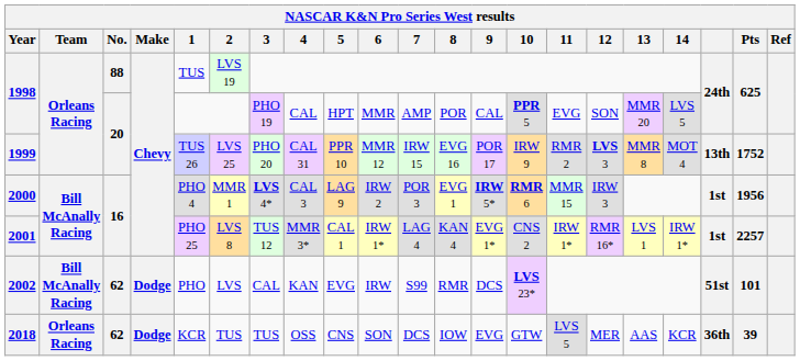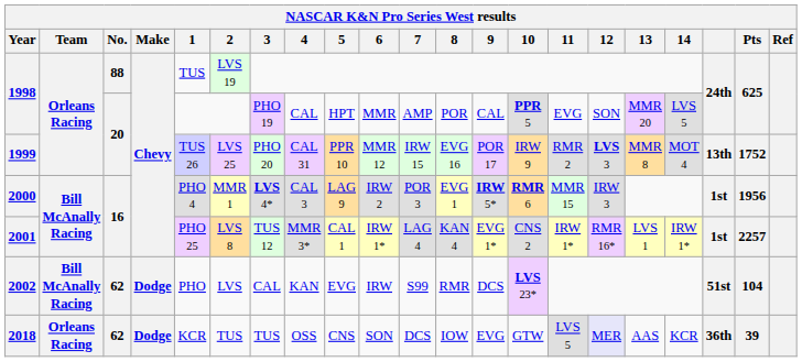 <table class="wikitable" style="text-align:center; font-size:75%">
 <tr>
 <th colspan=23><a href='#'>NASCAR K&N Pro Series West</a> results</th>
 </tr>
 <tr>
 <th>Year</th>
 <th>Team</th>
 <th>No.</th>
 <th>Make</th>
 <th>1</th>
 <th>2</th>
 <th>3</th>
 <th>4</th>
 <th>5</th>
 <th>6</th>
 <th>7</th>
 <th>8</th>
 <th>9</th>
 <th>10</th>
 <th>11</th>
 <th>12</th>
 <th>13</th>
 <th>14</th>
 <th></th>
 <th>Pts</th>
 <th>Ref</th>
 </tr>
 <tr>
 <th rowspan=2><a href='#'>1998</a></th>
 <th rowspan=3><a href='#'>Orleans Racing</a></th>
 <th>88</th>
 <th rowspan="5"><a href='#'>Chevy</a></th>
 <td><a href='#'>TUS</a></td>
 <td style="background:#DFFFDF;"><a href='#'>LVS</a><br><small>19</small></td>
 <td colspan=12></td>
 <th rowspan=2>24th</th>
 <th rowspan=2>625</th>
 <th rowspan=2></th>
 </tr>
 <tr>
 <th rowspan=2>20</th>
 <td colspan=2></td>
 <td style="background:#EFCFFF;"><a href='#'>PHO</a><br><small>19</small></td>
 <td><a href='#'>CAL</a></td>
 <td><a href='#'>HPT</a></td>
 <td><a href='#'>MMR</a></td>
 <td><a href='#'>AMP</a></td>
 <td><a href='#'>POR</a></td>
 <td><a href='#'>CAL</a></td>
 <td style="background:#DFDFDF;"><strong><a href='#'>PPR</a></strong><br><small>5</small></td>
 <td><a href='#'>EVG</a></td>
 <td><a href='#'>SON</a></td>
 <td style="background:#EFCFFF;"><a href='#'>MMR</a><br><small>20</small></td>
 <td style="background:#DFDFDF;"><a href='#'>LVS</a><br><small>5</small></td>
 </tr>
 <tr>
 <th><a href='#'>1999</a></th>
 <td style="background:#CFCFFF;"><a href='#'>TUS</a><br><small>26</small></td>
 <td style="background:#EFCFFF;"><a href='#'>LVS</a><br><small>25</small></td>
 <td style="background:#DFFFDF;"><a href='#'>PHO</a><br><small>20</small></td>
 <td style="background:#EFCFFF;"><a href='#'>CAL</a><br><small>31</small></td>
 <td style="background:#FFDF9F;"><a href='#'>PPR</a><br><small>10</small></td>
 <td style="background:#DFFFDF;"><a href='#'>MMR</a><br><small>12</small></td>
 <td style="background:#DFFFDF;"><a href='#'>IRW</a><br><small>15</small></td>
 <td style="background:#DFFFDF;"><a href='#'>EVG</a><br><small>16</small></td>
 <td style="background:#EFCFFF;"><a href='#'>POR</a><br><small>17</small></td>
 <td style="background:#FFDF9F;"><a href='#'>IRW</a><br><small>9</small></td>
 <td style="background:#DFDFDF;"><a href='#'>RMR</a><br><small>2</small></td>
 <td style="background:#DFDFDF;"><strong><a href='#'>LVS</a></strong><br><small>3</small></td>
 <td style="background:#FFDF9F;"><a href='#'>MMR</a><br><small>8</small></td>
 <td style="background:#DFDFDF;"><a href='#'>MOT</a><br><small>4</small></td>
 <th>13th</th>
 <th>1752</th>
 <th></th>
 </tr>
 <tr>
 <th><a href='#'>2000</a></th>
 <th rowspan=2><a href='#'>Bill McAnally Racing</a></th>
 <th rowspan=2>16</th>
 <td style="background:#DFDFDF;"><a href='#'>PHO</a><br><small>4</small></td>
 <td style="background:#FFFFBF;"><a href='#'>MMR</a><br><small>1</small></td>
 <td style="background:#DFDFDF;"><strong><a href='#'>LVS</a></strong><br><small>4*</small></td>
 <td style="background:#DFDFDF;"><a href='#'>CAL</a><br><small>3</small></td>
 <td style="background:#FFDF9F;"><a href='#'>LAG</a><br><small>9</small></td>
 <td style="background:#DFDFDF;"><a href='#'>IRW</a><br><small>2</small></td>
 <td style="background:#DFDFDF;"><a href='#'>POR</a><br><small>3</small></td>
 <td style="background:#FFFFBF;"><a href='#'>EVG</a><br><small>1</small></td>
 <td style="background:#DFDFDF;"><strong><a href='#'>IRW</a></strong><br><small>5*</small></td>
 <td style="background:#FFDF9F;"><strong><a href='#'>RMR</a></strong><br><small>6</small></td>
 <td style="background:#DFFFDF;"><a href='#'>MMR</a><br><small>15</small></td>
 <td style="background:#DFDFDF;"><a href='#'>IRW</a><br><small>3</small></td>
 <td colspan=2></td>
 <th>1st</th>
 <th>1956</th>
 <th></th>
 </tr>
 <tr>
 <th><a href='#'>2001</a></th>
 <td style="background:#EFCFFF;"><a href='#'>PHO</a><br><small>25</small></td>
 <td style="background:#FFDF9F;"><a href='#'>LVS</a><br><small>8</small></td>
 <td style="background:#DFFFDF;"><a href='#'>TUS</a><br><small>12</small></td>
 <td style="background:#DFDFDF;"><a href='#'>MMR</a><br><small>3*</small></td>
 <td style="background:#FFFFBF;"><a href='#'>CAL</a><br><small>1</small></td>
 <td style="background:#FFFFBF;"><a href='#'>IRW</a><br><small>1*</small></td>
 <td style="background:#DFDFDF;"><a href='#'>LAG</a><br><small>4</small></td>
 <td style="background:#DFDFDF;"><a href='#'>KAN</a><br><small>4</small></td>
 <td style="background:#FFFFBF;"><a href='#'>EVG</a><br><small>1*</small></td>
 <td style="background:#DFDFDF;"><a href='#'>CNS</a><br><small>2</small></td>
 <td style="background:#FFFFBF;"><a href='#'>IRW</a><br><small>1*</small></td>
 <td style="background:#EFCFFF;"><a href='#'>RMR</a><br><small>16*</small></td>
 <td style="background:#FFFFBF;"><a href='#'>LVS</a><br><small>1</small></td>
 <td style="background:#FFFFBF;"><a href='#'>IRW</a><br><small>1*</small></td>
 <th>1st</th>
 <th>2257</th>
 <th></th>
 </tr>
 <tr>
 <th><a href='#'>2002</a></th>
 <th><a href='#'>Bill McAnally Racing</a></th>
 <th>62</th>
 <th><a href='#'>Dodge</a></th>
 <td><a href='#'>PHO</a></td>
 <td><a href='#'>LVS</a></td>
 <td><a href='#'>CAL</a></td>
 <td><a href='#'>KAN</a></td>
 <td><a href='#'>EVG</a></td>
 <td><a href='#'>IRW</a></td>
 <td><a href='#'>S99</a></td>
 <td><a href='#'>RMR</a></td>
 <td><a href='#'>DCS</a></td>
 <td style="background:#EFCFFF;"><strong><a href='#'>LVS</a></strong><br><small>23*</small></td>
 <td colspan=4></td>
 <th>51st</th>
-<th>101</th>
+<th>104</th>
 <th></th>
 </tr>
 <tr>
 <th><a href='#'>2018</a></th>
 <th><a href='#'>Orleans Racing</a></th>
 <th>62</th>
 <th><a href='#'>Dodge</a></th>
 <td><a href='#'>KCR</a></td>
 <td><a href='#'>TUS</a></td>
 <td><a href='#'>TUS</a></td>
 <td><a href='#'>OSS</a></td>
 <td><a href='#'>CNS</a></td>
 <td><a href='#'>SON</a></td>
 <td><a href='#'>DCS</a></td>
 <td><a href='#'>IOW</a></td>
 <td><a href='#'>EVG</a></td>
 <td><a href='#'>GTW</a></td>
 <td style="background:#DFDFDF;"><a href='#'>LVS</a><br><small>5</small></td>
-<td><a href='#'>MER</a></td>
+<td style="background: lavender;"><a href='#'>MER</a></td>
 <td><a href='#'>AAS</a></td>
 <td><a href='#'>KCR</a></td>
 <th>36th</th>
 <th>39</th>
 <th></th>
 </tr>
 </table>
